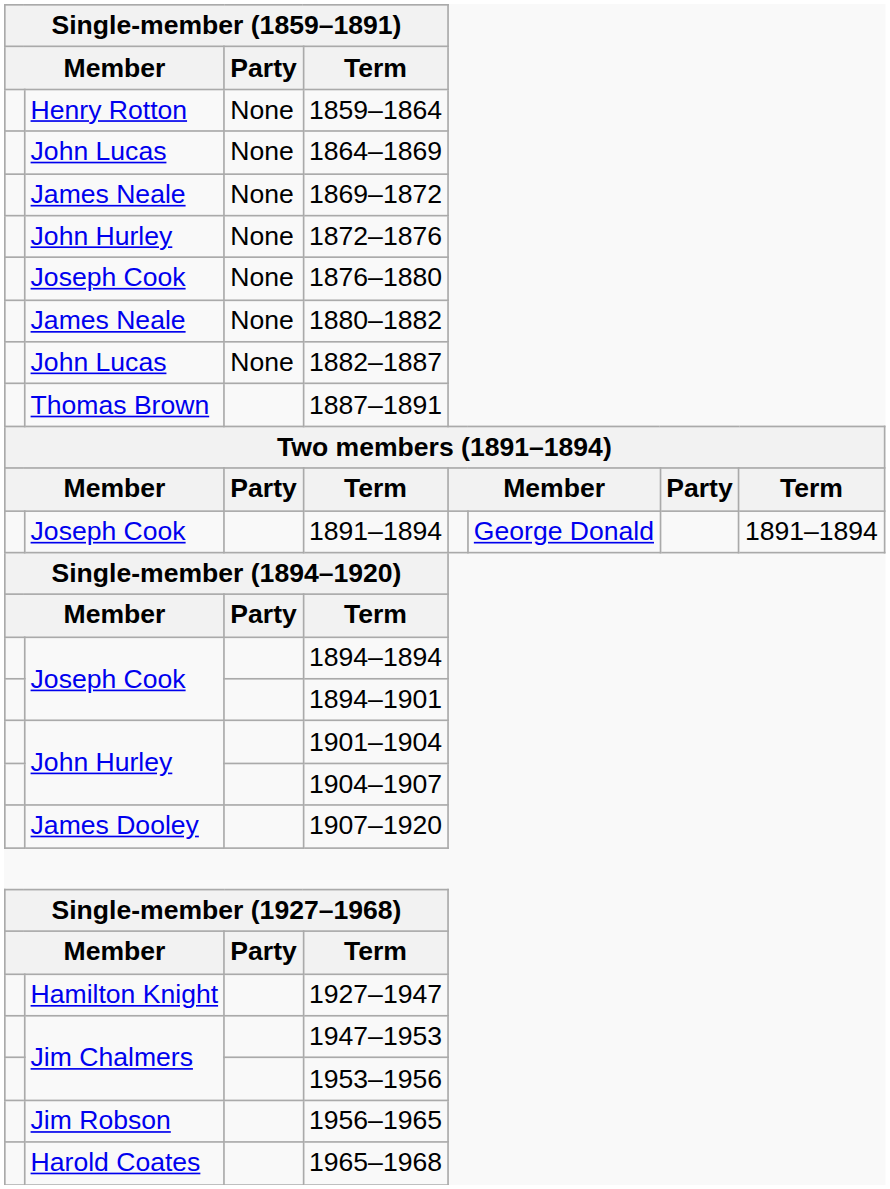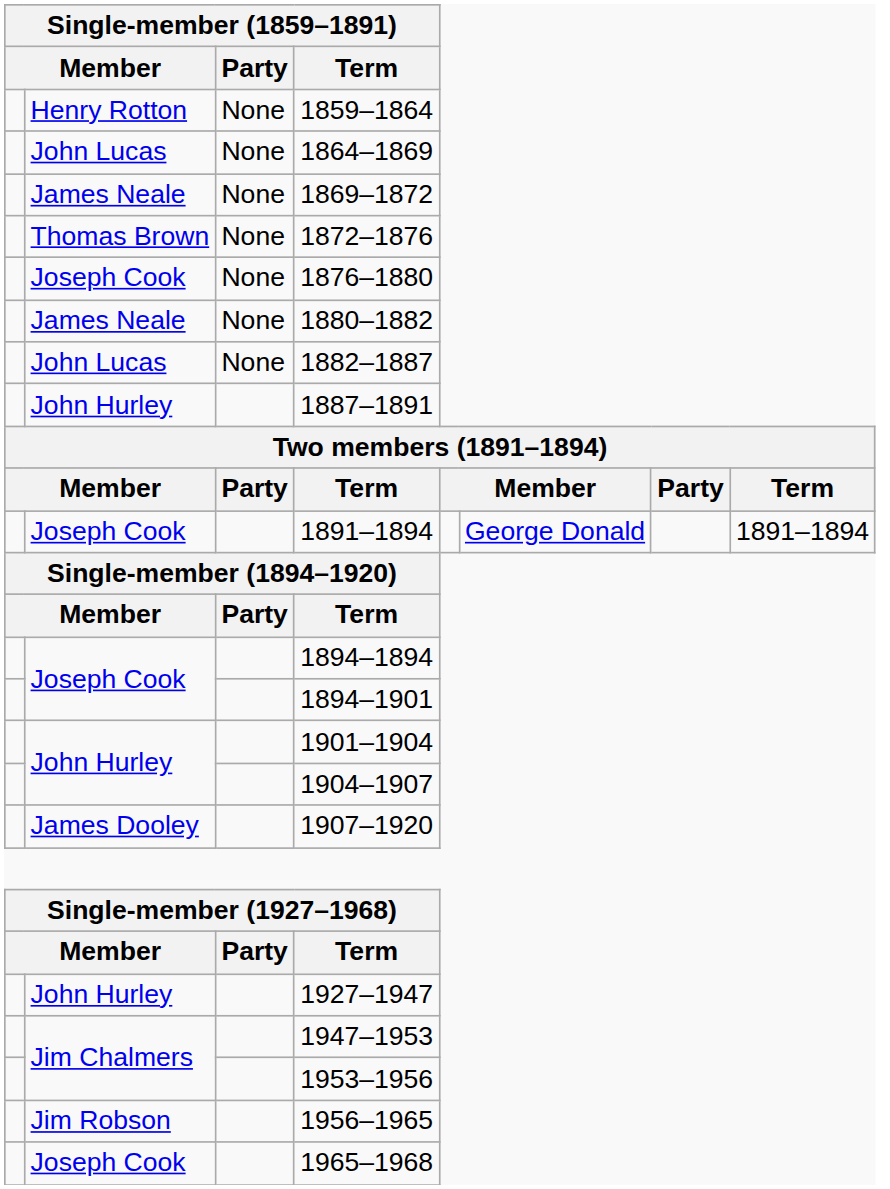 <table class="wikitable" style='border-style: none none none none;'|->
 <tr>
 <th colspan="4">Single-member (1859–1891)</th>
 </tr>
 <tr>
 <th colspan="2">Member</th>
 <th>Party</th>
 <th>Term</th>
 </tr>
 <tr style="background: #f9f9f9">
 <td> </td>
 <td><a href='#'>Henry Rotton</a></td>
 <td>None</td>
 <td>1859–1864</td>
 </tr>
 <tr style="background: #f9f9f9">
 <td> </td>
 <td><a href='#'>John Lucas</a></td>
 <td>None</td>
 <td>1864–1869</td>
 </tr>
 <tr style="background: #f9f9f9">
 <td> </td>
 <td><a href='#'>James Neale</a></td>
 <td>None</td>
 <td>1869–1872</td>
 </tr>
 <tr style="background: #f9f9f9">
 <td> </td>
-<td><a href='#'>John Hurley</a></td>
+<td><a href='#'>Thomas Brown</a></td>
 <td>None</td>
 <td>1872–1876</td>
 </tr>
 <tr style="background: #f9f9f9">
 <td> </td>
 <td><a href='#'>Joseph Cook</a></td>
 <td>None</td>
 <td>1876–1880</td>
 </tr>
 <tr style="background: #f9f9f9">
 <td> </td>
 <td><a href='#'>James Neale</a></td>
 <td>None</td>
 <td>1880–1882</td>
 </tr>
 <tr style="background: #f9f9f9">
 <td> </td>
 <td><a href='#'>John Lucas</a></td>
 <td>None</td>
 <td>1882–1887</td>
 </tr>
 <tr style="background: #f9f9f9">
 <td> </td>
-<td><a href='#'>Thomas Brown</a></td>
+<td><a href='#'>John Hurley</a></td>
 <td></td>
 <td>1887–1891</td>
 </tr>
 <tr>
 <th colspan="8">Two members (1891–1894)</th>
 </tr>
 <tr>
 <th colspan="2">Member</th>
 <th>Party</th>
 <th>Term</th>
 <th colspan="2">Member</th>
 <th>Party</th>
 <th>Term</th>
 </tr>
 <tr style="background: #f9f9f9">
 <td> </td>
 <td><a href='#'>Joseph Cook</a></td>
 <td></td>
 <td>1891–1894</td>
 <td> </td>
 <td><a href='#'>George Donald</a></td>
 <td></td>
 <td>1891–1894</td>
 </tr>
 <tr>
 <th colspan="4">Single-member (1894–1920)</th>
 </tr>
 <tr>
 <th colspan="2">Member</th>
 <th>Party</th>
 <th>Term</th>
 </tr>
 <tr style="background: #f9f9f9">
 <td> </td>
 <td rowspan="2"><a href='#'>Joseph Cook</a></td>
 <td></td>
 <td>1894–1894</td>
 </tr>
 <tr style="background: #f9f9f9">
 <td> </td>
 <td></td>
 <td>1894–1901</td>
 </tr>
 <tr style="background: #f9f9f9">
 <td> </td>
 <td rowspan="2"><a href='#'>John Hurley</a></td>
 <td></td>
 <td>1901–1904</td>
 </tr>
 <tr style="background: #f9f9f9">
 <td> </td>
 <td></td>
 <td>1904–1907</td>
 </tr>
 <tr style="background: #f9f9f9">
 <td> </td>
 <td><a href='#'>James Dooley</a></td>
 <td></td>
 <td>1907–1920</td>
 </tr>
 <tr>
 <td colspan="4" style='border-style: none none none none;'> </td>
 </tr>
 <tr>
 <th colspan="4">Single-member (1927–1968)</th>
 </tr>
 <tr>
 <th colspan="2">Member</th>
 <th>Party</th>
 <th>Term</th>
 </tr>
 <tr style="background: #f9f9f9">
 <td> </td>
-<td><a href='#'>Hamilton Knight</a></td>
+<td><a href='#'>John Hurley</a></td>
 <td></td>
 <td>1927–1947</td>
 </tr>
 <tr style="background: #f9f9f9">
 <td> </td>
 <td rowspan="2"><a href='#'>Jim Chalmers</a></td>
 <td></td>
 <td>1947–1953</td>
 </tr>
 <tr style="background: #f9f9f9">
 <td> </td>
 <td></td>
 <td>1953–1956</td>
 </tr>
 <tr style="background: #f9f9f9">
 <td> </td>
 <td><a href='#'>Jim Robson</a></td>
 <td></td>
 <td>1956–1965</td>
 </tr>
 <tr style="background: #f9f9f9">
 <td> </td>
-<td><a href='#'>Harold Coates</a></td>
+<td><a href='#'>Joseph Cook</a></td>
 <td></td>
 <td>1965–1968</td>
 </tr>
 </table>
